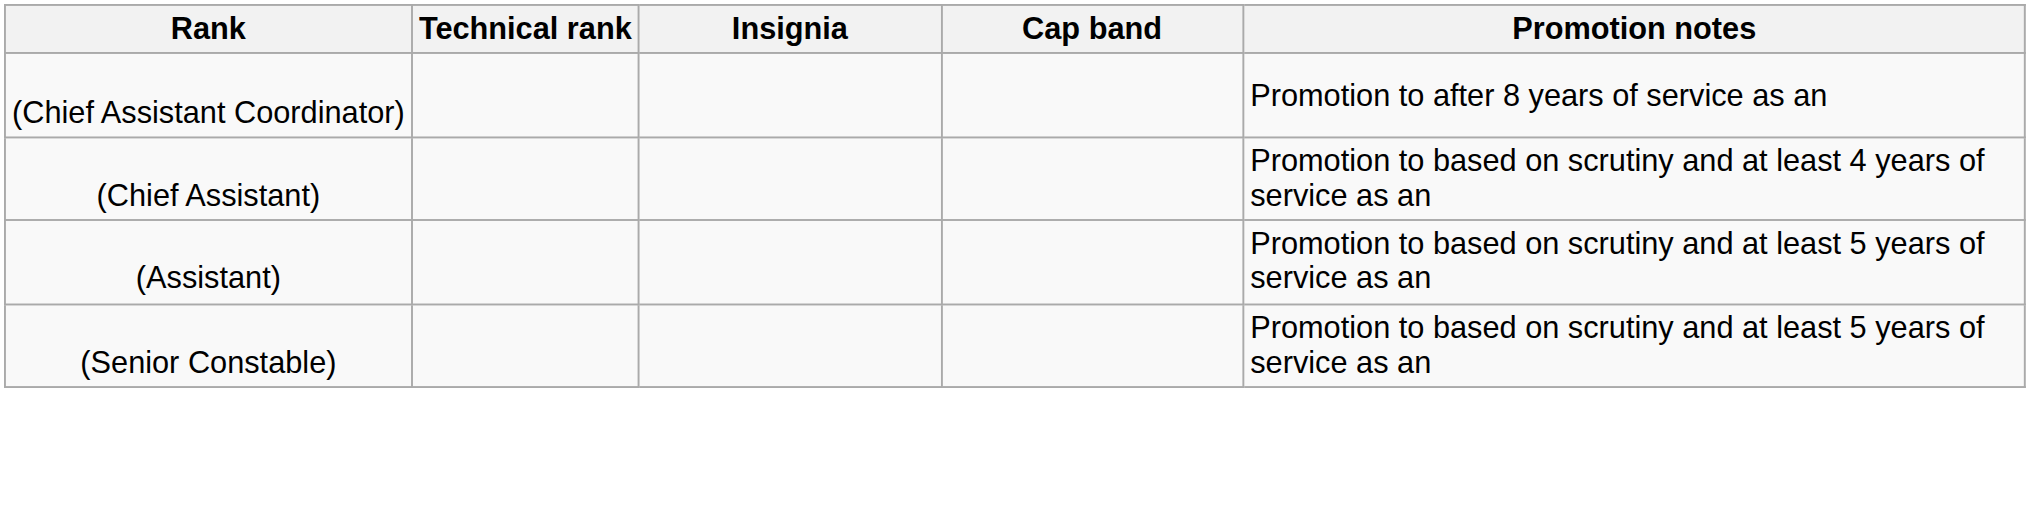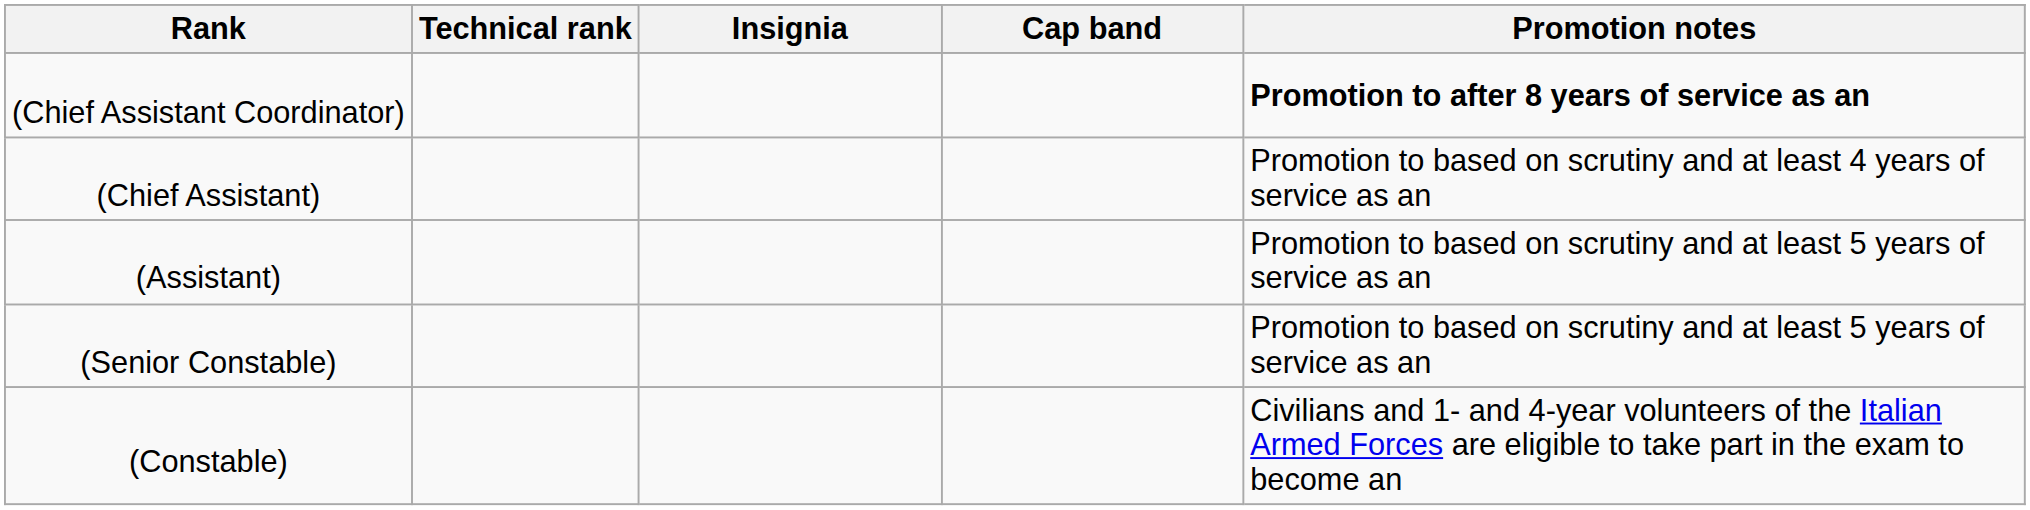 <table class="wikitable" style="text-align:center;">
 <tr>
 <th>Rank</th>
 <th>Technical rank</th>
 <th width="150px">Insignia</th>
 <th width="150px">Cap band</th>
 <th width="400px">Promotion notes</th>
 </tr>
 <tr>
 <td><br>(Chief Assistant Coordinator)</td>
 <td></td>
 <td></td>
 <td></td>
-<td style="text-align:left;">Promotion to  after 8 years of service as an </td>
+<td style="text-align:left;"><strong>Promotion to  after 8 years of service as an </strong></td>
 </tr>
 <tr>
 <td><br>(Chief Assistant)</td>
 <td></td>
 <td></td>
 <td></td>
 <td style="text-align:left;">Promotion to  based on scrutiny and at least 4 years of service as an </td>
 </tr>
 <tr>
 <td><br>(Assistant)</td>
 <td></td>
 <td></td>
 <td></td>
 <td style="text-align:left;">Promotion to  based on scrutiny and at least 5 years of service as an </td>
 </tr>
 <tr>
 <td><br>(Senior Constable)</td>
 <td></td>
 <td></td>
 <td></td>
 <td style="text-align:left;">Promotion to  based on scrutiny and at least 5 years of service as an </td>
 </tr>
+<tr>
+<td><br>(Constable)</td>
+<td></td>
+<td></td>
+<td></td>
+<td style="text-align:left;">Civilians and 1- and 4-year volunteers of the <a href='#'>Italian Armed Forces</a> are eligible to take part in the exam to become an </td>
+</tr>
 </table>
